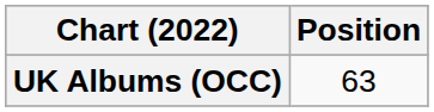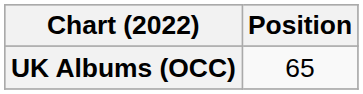 <table class="wikitable plainrowheaders" style="text-align:center">
 <tr>
 <th scope="col">Chart (2022)</th>
 <th scope="col">Position</th>
 </tr>
 <tr>
 <th scope="row">UK Albums (OCC)</th>
-<td>63</td>
+<td>65</td>
 </tr>
 </table>
